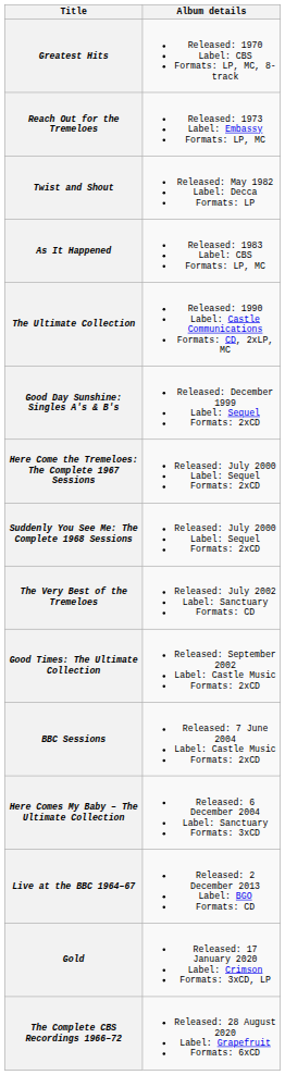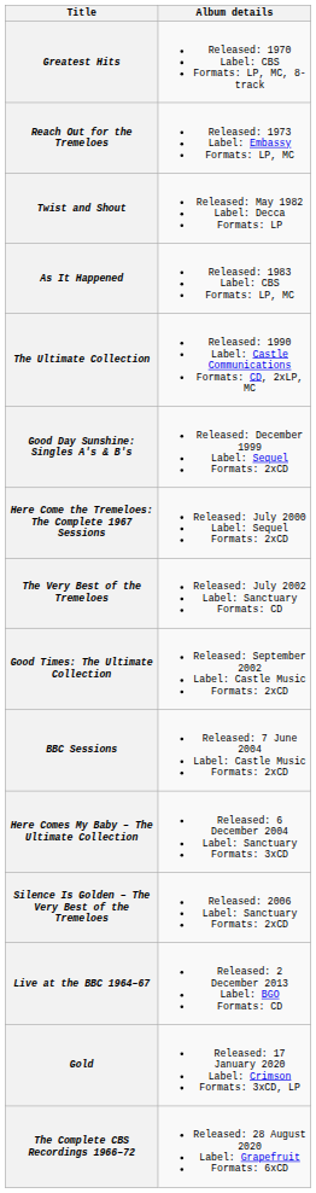 <table class="wikitable plainrowheaders" style="text-align:center;">
 <tr>
 <th scope="col" style="width:15em;">Title</th>
 <th scope="col" style="width:15em;">Album details</th>
 </tr>
 <tr>
 <th scope="row"><em>Greatest Hits</em></th>
 <td><br><ul><li>Released: 1970</li><li>Label: CBS</li><li>Formats: LP, MC, 8-track</li></ul></td>
 </tr>
 <tr>
 <th scope="row"><em>Reach Out for the Tremeloes</em></th>
 <td><br><ul><li>Released: 1973</li><li>Label: <a href='#'>Embassy</a></li><li>Formats: LP, MC</li></ul></td>
 </tr>
 <tr>
 <th scope="row"><em>Twist and Shout</em></th>
 <td><br><ul><li>Released: May 1982</li><li>Label: Decca</li><li>Formats: LP</li></ul></td>
 </tr>
 <tr>
 <th scope="row"><em>As It Happened</em></th>
 <td><br><ul><li>Released: 1983</li><li>Label: CBS</li><li>Formats: LP, MC</li></ul></td>
 </tr>
 <tr>
 <th scope="row"><em>The Ultimate Collection</em></th>
 <td><br><ul><li>Released: 1990</li><li>Label: <a href='#'>Castle Communications</a></li><li>Formats: <a href='#'>CD</a>, 2xLP, MC</li></ul></td>
 </tr>
 <tr>
 <th scope="row"><em>Good Day Sunshine: Singles A's & B's</em></th>
 <td><br><ul><li>Released: December 1999</li><li>Label: <a href='#'>Sequel</a></li><li>Formats: 2xCD</li></ul></td>
 </tr>
 <tr>
 <th scope="row"><em>Here Come the Tremeloes: The Complete 1967 Sessions</em></th>
 <td><br><ul><li>Released: July 2000</li><li>Label: Sequel</li><li>Formats: 2xCD</li></ul></td>
 </tr>
 <tr>
-<th scope="row"><em>Suddenly You See Me: The Complete 1968 Sessions</em></th>
-<td><br><ul><li>Released: July 2000</li><li>Label: Sequel</li><li>Formats: 2xCD</li></ul></td>
-</tr>
-<tr>
 <th scope="row"><em>The Very Best of the Tremeloes</em></th>
 <td><br><ul><li>Released: July 2002</li><li>Label: Sanctuary</li><li>Formats: CD</li></ul></td>
 </tr>
 <tr>
 <th scope="row"><em>Good Times: The Ultimate Collection</em></th>
 <td><br><ul><li>Released: September 2002</li><li>Label: Castle Music</li><li>Formats: 2xCD</li></ul></td>
 </tr>
 <tr>
 <th scope="row"><em>BBC Sessions</em></th>
 <td><br><ul><li>Released: 7 June 2004</li><li>Label: Castle Music</li><li>Formats: 2xCD</li></ul></td>
 </tr>
 <tr>
 <th scope="row"><em>Here Comes My Baby – The Ultimate Collection</em></th>
 <td><br><ul><li>Released: 6 December 2004</li><li>Label: Sanctuary</li><li>Formats: 3xCD</li></ul></td>
 </tr>
 <tr>
+<th scope="row"><em>Silence Is Golden – The Very Best of the Tremeloes</em></th>
+<td><br><ul><li>Released: 2006</li><li>Label: Sanctuary</li><li>Formats: 2xCD</li></ul></td>
+</tr>
+<tr>
 <th scope="row"><em>Live at the BBC 1964–67</em></th>
 <td><br><ul><li>Released: 2 December 2013</li><li>Label: <a href='#'>BGO</a></li><li>Formats: CD</li></ul></td>
 </tr>
 <tr>
 <th scope="row"><em>Gold</em></th>
 <td><br><ul><li>Released: 17 January 2020</li><li>Label: <a href='#'>Crimson</a></li><li>Formats: 3xCD, LP</li></ul></td>
 </tr>
 <tr>
 <th scope="row"><em>The Complete CBS Recordings 1966–72</em></th>
 <td><br><ul><li>Released: 28 August 2020</li><li>Label: <a href='#'>Grapefruit</a></li><li>Formats: 6xCD</li></ul></td>
 </tr>
 </table>
